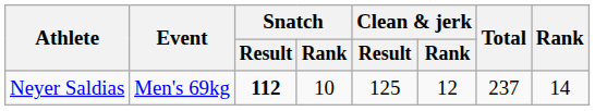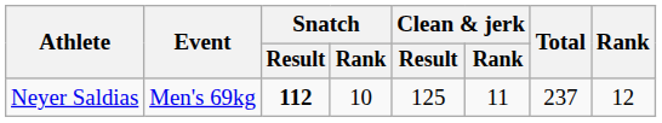 <table class=wikitable style="font-size:90%">
 <tr>
 <th rowspan=2>Athlete</th>
 <th rowspan=2>Event</th>
 <th colspan=2>Snatch</th>
 <th colspan=2>Clean & jerk</th>
 <th rowspan=2>Total</th>
 <th rowspan=2>Rank</th>
 </tr>
 <tr style="font-size:95%">
 <th>Result</th>
 <th>Rank</th>
 <th>Result</th>
 <th>Rank</th>
 </tr>
 <tr align=center>
 <td align=left><a href='#'>Neyer Saldias</a></td>
 <td align=left><a href='#'>Men's 69kg</a></td>
 <td><strong>112</strong></td>
 <td>10</td>
 <td>125</td>
+<td>11</td>
+<td>237</td>
 <td>12</td>
-<td>237</td>
-<td>14</td>
 </tr>
 </table>
